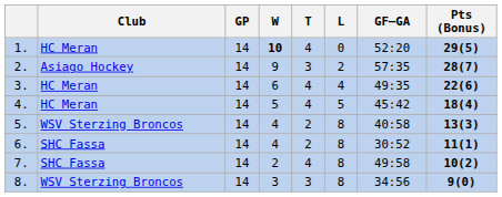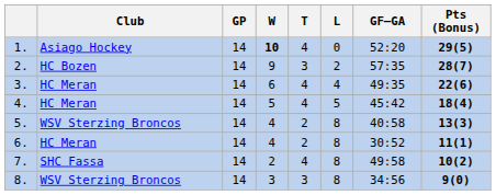 <table class="wikitable">
 <tr>
 <th width="30"></th>
 <th width="200">Club</th>
 <th width="30">GP</th>
 <th width="30">W</th>
 <th width="30">T</th>
 <th width="30">L</th>
 <th width="70">GF–GA</th>
 <th width="70">Pts (Bonus)</th>
 </tr>
 <tr bgcolor="#BCD2EE" align="center">
 <td>1.</td>
-<td align="left"><a href='#'>HC Meran</a></td>
+<td align="left"><a href='#'>Asiago Hockey</a></td>
 <td>14</td>
 <td><strong>10</strong></td>
 <td>4</td>
 <td>0</td>
 <td>52:20</td>
 <td><strong>29(5)</strong></td>
 </tr>
 <tr bgcolor="#BCD2EE" align="center">
 <td>2.</td>
-<td align="left"><a href='#'>Asiago Hockey</a></td>
+<td align="left"><a href='#'>HC Bozen</a></td>
 <td>14</td>
 <td>9</td>
 <td>3</td>
 <td>2</td>
 <td>57:35</td>
 <td><strong>28(7)</strong></td>
 </tr>
 <tr bgcolor="#BCD2EE" align="center">
 <td>3.</td>
 <td align="left"><a href='#'>HC Meran</a></td>
 <td>14</td>
 <td>6</td>
 <td>4</td>
 <td>4</td>
 <td>49:35</td>
 <td><strong>22(6)</strong></td>
 </tr>
 <tr bgcolor="#BCD2EE" align="center">
 <td>4.</td>
 <td align="left"><a href='#'>HC Meran</a></td>
 <td>14</td>
 <td>5</td>
 <td>4</td>
 <td>5</td>
 <td>45:42</td>
 <td><strong>18(4)</strong></td>
 </tr>
 <tr bgcolor="#BCD2EE" align="center">
 <td>5.</td>
 <td align="left"><a href='#'>WSV Sterzing Broncos</a></td>
 <td>14</td>
 <td>4</td>
 <td>2</td>
 <td>8</td>
 <td>40:58</td>
 <td><strong>13(3)</strong></td>
 </tr>
 <tr bgcolor="#BCD2EE" align="center">
 <td>6.</td>
-<td align="left"><a href='#'>SHC Fassa</a></td>
+<td align="left"><a href='#'>HC Meran</a></td>
 <td>14</td>
 <td>4</td>
 <td>2</td>
 <td>8</td>
 <td>30:52</td>
 <td><strong>11(1)</strong></td>
 </tr>
 <tr bgcolor="#BCD2EE" align="center">
 <td>7.</td>
 <td align="left"><a href='#'>SHC Fassa</a></td>
 <td>14</td>
 <td>2</td>
 <td>4</td>
 <td>8</td>
 <td>49:58</td>
 <td><strong>10(2)</strong></td>
 </tr>
 <tr bgcolor="#BCD2EE" align="center">
 <td>8.</td>
 <td align="left"><a href='#'>WSV Sterzing Broncos</a></td>
 <td>14</td>
 <td>3</td>
 <td>3</td>
 <td>8</td>
 <td>34:56</td>
 <td><strong>9(0)</strong></td>
 </tr>
 </table>
